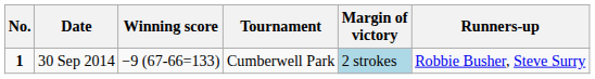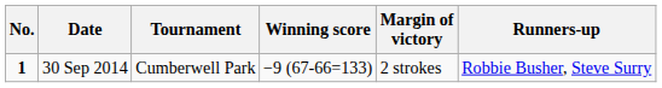 <table class="wikitable" style="font-size:95%;">
 <tr>
 <th>No.</th>
 <th>Date</th>
+<th>Tournament</th>
 <th>Winning score</th>
-<th>Tournament</th>
 <th>Margin of<br>victory</th>
 <th>Runners-up</th>
 </tr>
 <tr>
 <td align=center><strong>1</strong></td>
 <td align=right>30 Sep 2014</td>
+<td>Cumberwell Park</td>
 <td>−9 (67-66=133)</td>
-<td>Cumberwell Park</td>
-<td style="background: lightblue;">2 strokes</td>
+<td>2 strokes</td>
 <td> <a href='#'>Robbie Busher</a>,  <a href='#'>Steve Surry</a></td>
 </tr>
 </table>
